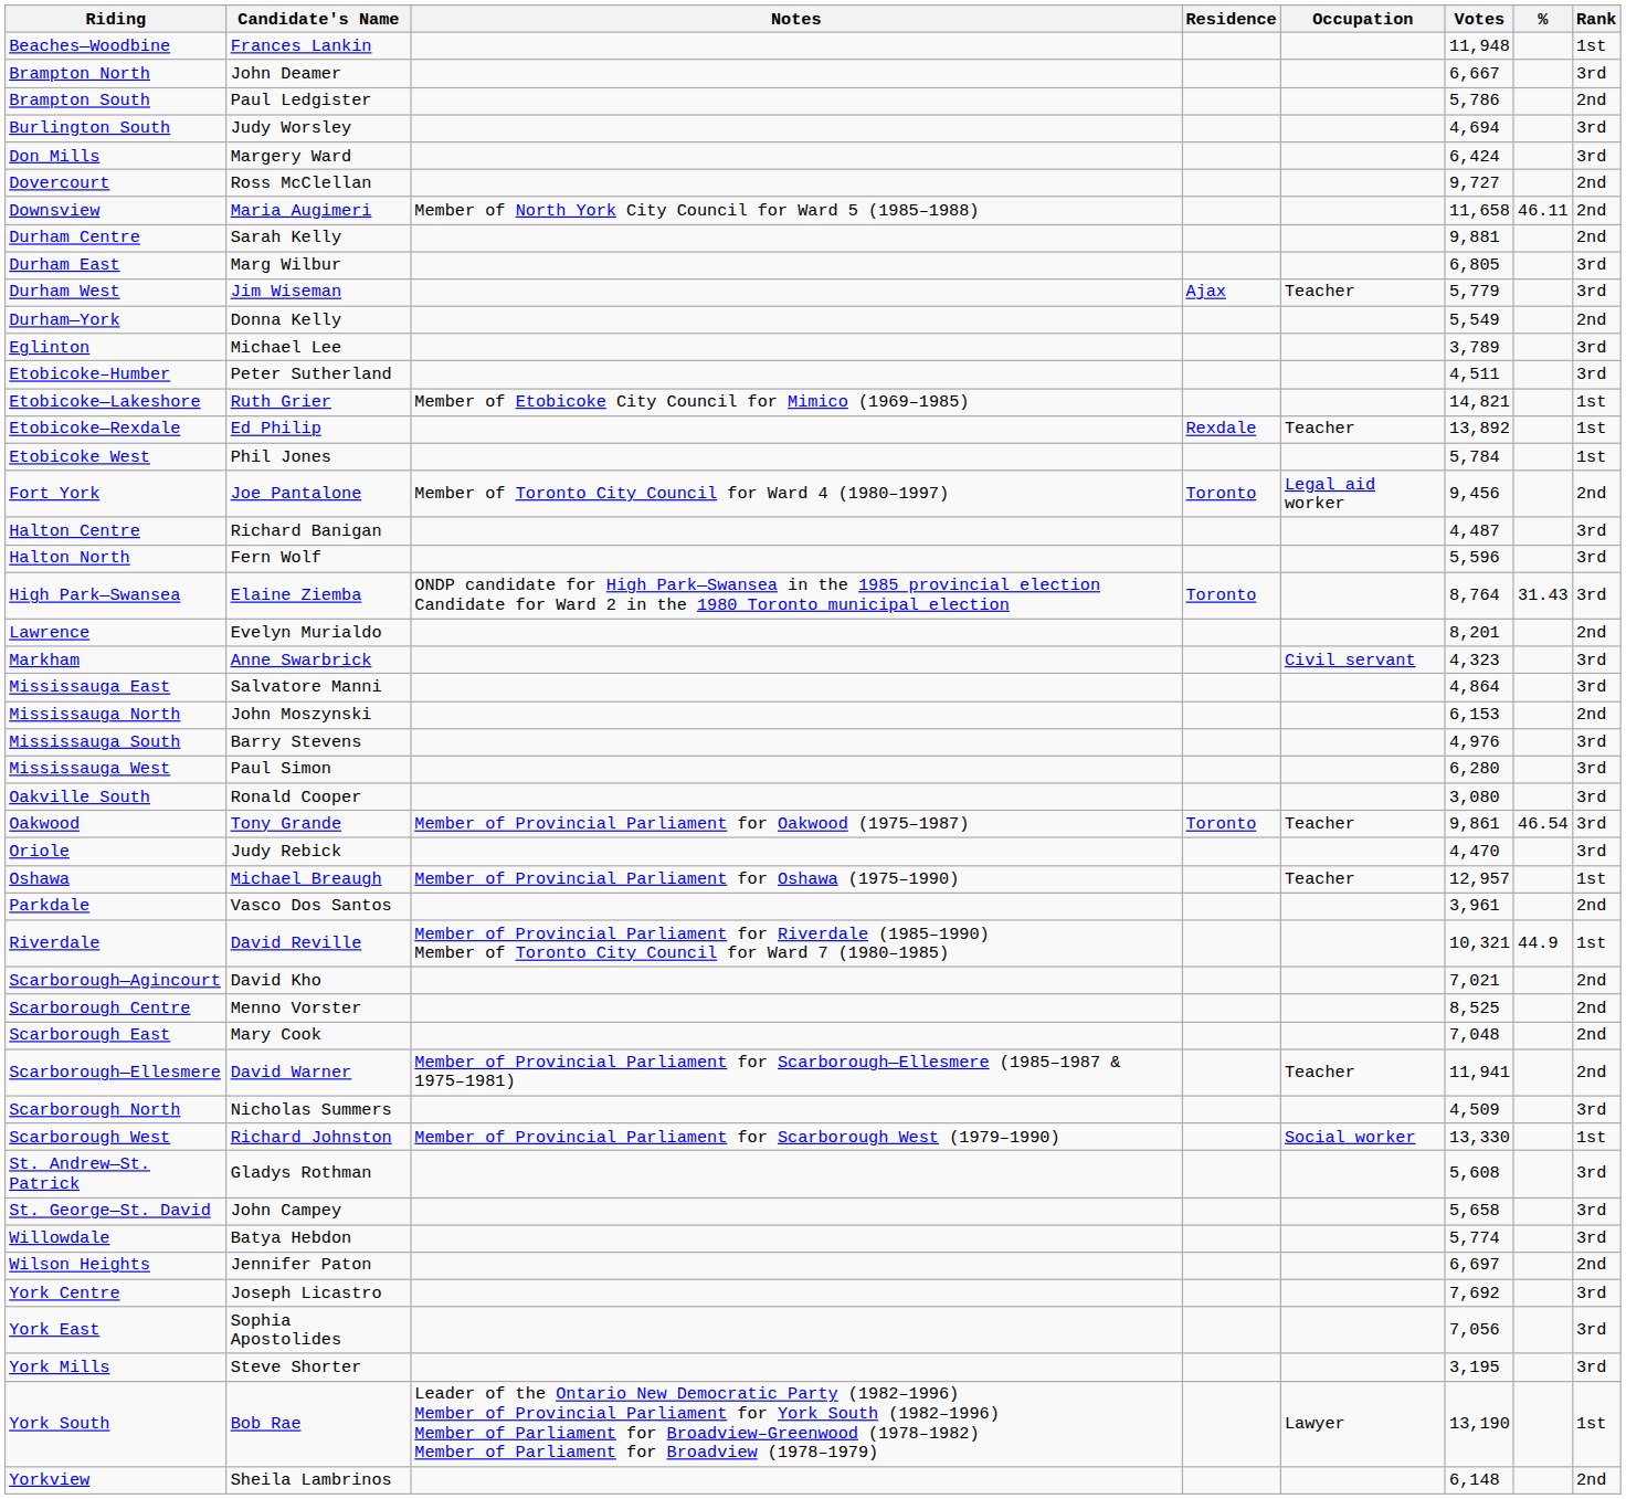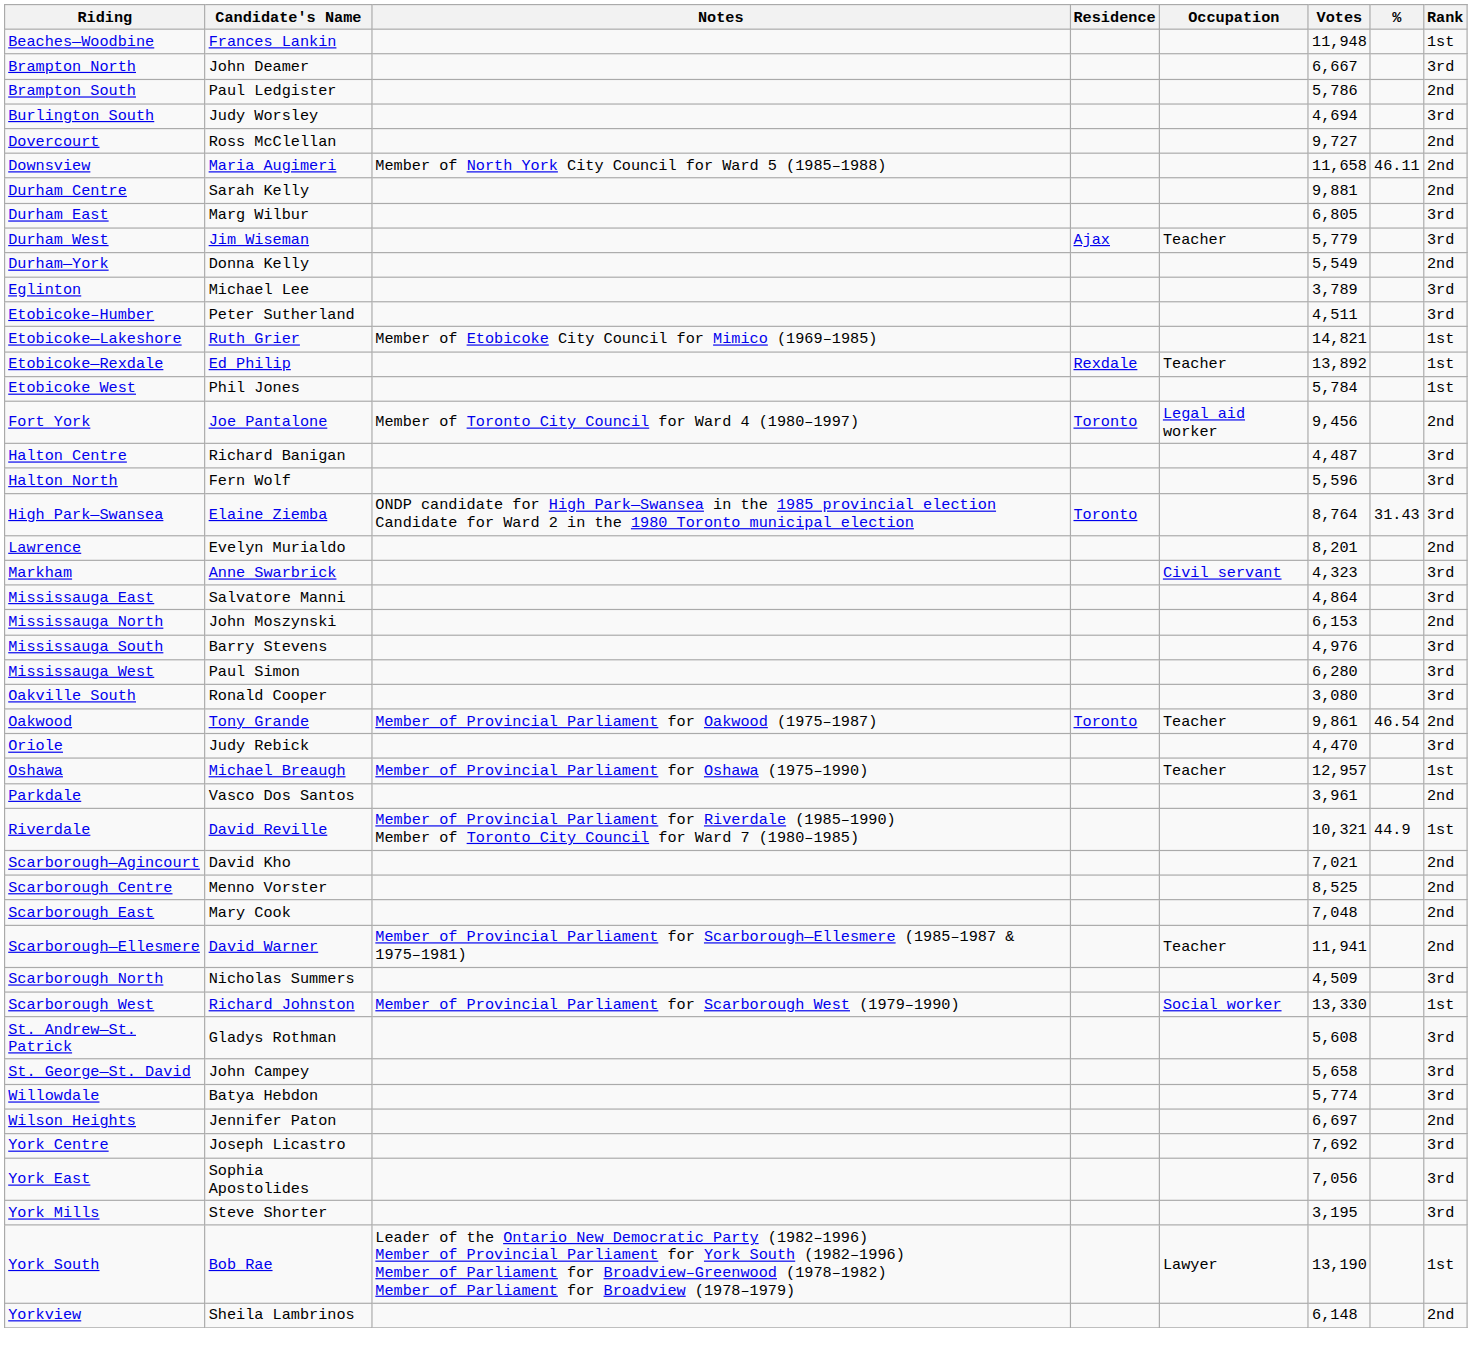 <table class="wikitable sortable">
 <tr>
 <th>Riding<br></th>
 <th>Candidate's Name</th>
 <th>Notes</th>
 <th>Residence</th>
 <th>Occupation</th>
 <th>Votes</th>
 <th>%</th>
 <th>Rank</th>
 </tr>
 <tr>
 <td><a href='#'>Beaches—Woodbine</a></td>
 <td><a href='#'>Frances Lankin</a></td>
 <td></td>
 <td></td>
 <td></td>
 <td>11,948</td>
 <td></td>
 <td>1st</td>
 </tr>
 <tr>
 <td><a href='#'>Brampton North</a></td>
 <td>John Deamer</td>
 <td></td>
 <td></td>
 <td></td>
 <td>6,667</td>
 <td></td>
 <td>3rd</td>
 </tr>
 <tr>
 <td><a href='#'>Brampton South</a></td>
 <td>Paul Ledgister</td>
 <td></td>
 <td></td>
 <td></td>
 <td>5,786</td>
 <td></td>
 <td>2nd</td>
 </tr>
 <tr>
 <td><a href='#'>Burlington South</a></td>
 <td>Judy Worsley</td>
 <td></td>
 <td></td>
 <td></td>
 <td>4,694</td>
-<td></td>
-<td>3rd</td>
-</tr>
-<tr>
-<td><a href='#'>Don Mills</a></td>
-<td>Margery Ward</td>
-<td></td>
-<td></td>
-<td></td>
-<td>6,424</td>
 <td></td>
 <td>3rd</td>
 </tr>
 <tr>
 <td><a href='#'>Dovercourt</a></td>
 <td>Ross McClellan</td>
 <td></td>
 <td></td>
 <td></td>
 <td>9,727</td>
 <td></td>
 <td>2nd</td>
 </tr>
 <tr>
 <td><a href='#'>Downsview</a></td>
 <td><a href='#'>Maria Augimeri</a></td>
 <td>Member of <a href='#'>North York</a> City Council for Ward 5 (1985–1988)</td>
 <td></td>
 <td></td>
 <td>11,658</td>
 <td>46.11</td>
 <td>2nd</td>
 </tr>
 <tr>
 <td><a href='#'>Durham Centre</a></td>
 <td>Sarah Kelly</td>
 <td></td>
 <td></td>
 <td></td>
 <td>9,881</td>
 <td></td>
 <td>2nd</td>
 </tr>
 <tr>
 <td><a href='#'>Durham East</a></td>
 <td>Marg Wilbur</td>
 <td></td>
 <td></td>
 <td></td>
 <td>6,805</td>
 <td></td>
 <td>3rd</td>
 </tr>
 <tr>
 <td><a href='#'>Durham West</a></td>
 <td><a href='#'>Jim Wiseman</a></td>
 <td></td>
 <td><a href='#'>Ajax</a></td>
 <td>Teacher</td>
 <td>5,779</td>
 <td></td>
 <td>3rd</td>
 </tr>
 <tr>
 <td><a href='#'>Durham—York</a></td>
 <td>Donna Kelly</td>
 <td></td>
 <td></td>
 <td></td>
 <td>5,549</td>
 <td></td>
 <td>2nd</td>
 </tr>
 <tr>
 <td><a href='#'>Eglinton</a></td>
 <td>Michael Lee</td>
 <td></td>
 <td></td>
 <td></td>
 <td>3,789</td>
 <td></td>
 <td>3rd</td>
 </tr>
 <tr>
 <td><a href='#'>Etobicoke–Humber</a></td>
 <td>Peter Sutherland</td>
 <td></td>
 <td></td>
 <td></td>
 <td>4,511</td>
 <td></td>
 <td>3rd</td>
 </tr>
 <tr>
 <td><a href='#'>Etobicoke—Lakeshore</a></td>
 <td><a href='#'>Ruth Grier</a></td>
 <td>Member of <a href='#'>Etobicoke</a> City Council for <a href='#'>Mimico</a> (1969–1985)</td>
 <td></td>
 <td></td>
 <td>14,821</td>
 <td></td>
 <td>1st</td>
 </tr>
 <tr>
 <td><a href='#'>Etobicoke—Rexdale</a></td>
 <td><a href='#'>Ed Philip</a></td>
 <td></td>
 <td><a href='#'>Rexdale</a></td>
 <td>Teacher</td>
 <td>13,892</td>
 <td></td>
 <td>1st</td>
 </tr>
 <tr>
 <td><a href='#'>Etobicoke West</a></td>
 <td>Phil Jones</td>
 <td></td>
 <td></td>
 <td></td>
 <td>5,784</td>
 <td></td>
 <td>1st</td>
 </tr>
 <tr>
 <td><a href='#'>Fort York</a></td>
 <td><a href='#'>Joe Pantalone</a></td>
 <td>Member of <a href='#'>Toronto City Council</a> for Ward 4 (1980–1997)</td>
 <td><a href='#'>Toronto</a></td>
 <td><a href='#'>Legal aid</a> worker</td>
 <td>9,456</td>
 <td></td>
 <td>2nd</td>
 </tr>
 <tr>
 <td><a href='#'>Halton Centre</a></td>
 <td>Richard Banigan</td>
 <td></td>
 <td></td>
 <td></td>
 <td>4,487</td>
 <td></td>
 <td>3rd</td>
 </tr>
 <tr>
 <td><a href='#'>Halton North</a></td>
 <td>Fern Wolf</td>
 <td></td>
 <td></td>
 <td></td>
 <td>5,596</td>
 <td></td>
 <td>3rd</td>
 </tr>
 <tr>
 <td><a href='#'>High Park—Swansea</a></td>
 <td><a href='#'>Elaine Ziemba</a></td>
 <td>ONDP candidate for <a href='#'>High Park—Swansea</a> in the <a href='#'>1985 provincial election</a> <br> Candidate for Ward 2 in the <a href='#'>1980 Toronto municipal election</a></td>
 <td><a href='#'>Toronto</a></td>
 <td></td>
 <td>8,764</td>
 <td>31.43</td>
 <td>3rd</td>
 </tr>
 <tr>
 <td><a href='#'>Lawrence</a></td>
 <td>Evelyn Murialdo</td>
 <td></td>
 <td></td>
 <td></td>
 <td>8,201</td>
 <td></td>
 <td>2nd</td>
 </tr>
 <tr>
 <td><a href='#'>Markham</a></td>
 <td><a href='#'>Anne Swarbrick</a></td>
 <td></td>
 <td></td>
 <td><a href='#'>Civil servant</a></td>
 <td>4,323</td>
 <td></td>
 <td>3rd</td>
 </tr>
 <tr>
 <td><a href='#'>Mississauga East</a></td>
 <td>Salvatore Manni</td>
 <td></td>
 <td></td>
 <td></td>
 <td>4,864</td>
 <td></td>
 <td>3rd</td>
 </tr>
 <tr>
 <td><a href='#'>Mississauga North</a></td>
 <td>John Moszynski</td>
 <td></td>
 <td></td>
 <td></td>
 <td>6,153</td>
 <td></td>
 <td>2nd</td>
 </tr>
 <tr>
 <td><a href='#'>Mississauga South</a></td>
 <td>Barry Stevens</td>
 <td></td>
 <td></td>
 <td></td>
 <td>4,976</td>
 <td></td>
 <td>3rd</td>
 </tr>
 <tr>
 <td><a href='#'>Mississauga West</a></td>
 <td>Paul Simon</td>
 <td></td>
 <td></td>
 <td></td>
 <td>6,280</td>
 <td></td>
 <td>3rd</td>
 </tr>
 <tr>
 <td><a href='#'>Oakville South</a></td>
 <td>Ronald Cooper</td>
 <td></td>
 <td></td>
 <td></td>
 <td>3,080</td>
 <td></td>
 <td>3rd</td>
 </tr>
 <tr>
 <td><a href='#'>Oakwood</a></td>
 <td><a href='#'>Tony Grande</a></td>
 <td><a href='#'>Member of Provincial Parliament</a> for <a href='#'>Oakwood</a> (1975–1987)</td>
 <td><a href='#'>Toronto</a></td>
 <td>Teacher</td>
 <td>9,861</td>
 <td>46.54</td>
-<td>3rd</td>
+<td>2nd</td>
 </tr>
 <tr>
 <td><a href='#'>Oriole</a></td>
 <td>Judy Rebick</td>
 <td></td>
 <td></td>
 <td></td>
 <td>4,470</td>
 <td></td>
 <td>3rd</td>
 </tr>
 <tr>
 <td><a href='#'>Oshawa</a></td>
 <td><a href='#'>Michael Breaugh</a></td>
 <td><a href='#'>Member of Provincial Parliament</a> for <a href='#'>Oshawa</a> (1975–1990)</td>
 <td></td>
 <td>Teacher</td>
 <td>12,957</td>
 <td></td>
 <td>1st</td>
 </tr>
 <tr>
 <td><a href='#'>Parkdale</a></td>
 <td>Vasco Dos Santos</td>
 <td></td>
 <td></td>
 <td></td>
 <td>3,961</td>
 <td></td>
 <td>2nd</td>
 </tr>
 <tr>
 <td><a href='#'>Riverdale</a></td>
 <td><a href='#'>David Reville</a></td>
 <td><a href='#'>Member of Provincial Parliament</a> for <a href='#'>Riverdale</a> (1985–1990) <br> Member of <a href='#'>Toronto City Council</a> for Ward 7 (1980–1985)</td>
 <td></td>
 <td></td>
 <td>10,321</td>
 <td>44.9</td>
 <td>1st</td>
 </tr>
 <tr>
 <td><a href='#'>Scarborough—Agincourt</a></td>
 <td>David Kho</td>
 <td></td>
 <td></td>
 <td></td>
 <td>7,021</td>
 <td></td>
 <td>2nd</td>
 </tr>
 <tr>
 <td><a href='#'>Scarborough Centre</a></td>
 <td>Menno Vorster</td>
 <td></td>
 <td></td>
 <td></td>
 <td>8,525</td>
 <td></td>
 <td>2nd</td>
 </tr>
 <tr>
 <td><a href='#'>Scarborough East</a></td>
 <td>Mary Cook</td>
 <td></td>
 <td></td>
 <td></td>
 <td>7,048</td>
 <td></td>
 <td>2nd</td>
 </tr>
 <tr>
 <td><a href='#'>Scarborough—Ellesmere</a></td>
 <td><a href='#'>David Warner</a></td>
 <td><a href='#'>Member of Provincial Parliament</a> for <a href='#'>Scarborough—Ellesmere</a> (1985–1987 & 1975–1981)</td>
 <td></td>
 <td>Teacher</td>
 <td>11,941</td>
 <td></td>
 <td>2nd</td>
 </tr>
 <tr>
 <td><a href='#'>Scarborough North</a></td>
 <td>Nicholas Summers</td>
 <td></td>
 <td></td>
 <td></td>
 <td>4,509</td>
 <td></td>
 <td>3rd</td>
 </tr>
 <tr>
 <td><a href='#'>Scarborough West</a></td>
 <td><a href='#'>Richard Johnston</a></td>
 <td><a href='#'>Member of Provincial Parliament</a> for <a href='#'>Scarborough West</a> (1979–1990)</td>
 <td></td>
 <td><a href='#'>Social worker</a></td>
 <td>13,330</td>
 <td></td>
 <td>1st</td>
 </tr>
 <tr>
 <td><a href='#'>St. Andrew—St. Patrick</a></td>
 <td>Gladys Rothman</td>
 <td></td>
 <td></td>
 <td></td>
 <td>5,608</td>
 <td></td>
 <td>3rd</td>
 </tr>
 <tr>
 <td><a href='#'>St. George—St. David</a></td>
 <td>John Campey</td>
 <td></td>
 <td></td>
 <td></td>
 <td>5,658</td>
 <td></td>
 <td>3rd</td>
 </tr>
 <tr>
 <td><a href='#'>Willowdale</a></td>
 <td>Batya Hebdon</td>
 <td></td>
 <td></td>
 <td></td>
 <td>5,774</td>
 <td></td>
 <td>3rd</td>
 </tr>
 <tr>
 <td><a href='#'>Wilson Heights</a></td>
 <td>Jennifer Paton</td>
 <td></td>
 <td></td>
 <td></td>
 <td>6,697</td>
 <td></td>
 <td>2nd</td>
 </tr>
 <tr>
 <td><a href='#'>York Centre</a></td>
 <td>Joseph Licastro</td>
 <td></td>
 <td></td>
 <td></td>
 <td>7,692</td>
 <td></td>
 <td>3rd</td>
 </tr>
 <tr>
 <td><a href='#'>York East</a></td>
 <td>Sophia Apostolides</td>
 <td></td>
 <td></td>
 <td></td>
 <td>7,056</td>
 <td></td>
 <td>3rd</td>
 </tr>
 <tr>
 <td><a href='#'>York Mills</a></td>
 <td>Steve Shorter</td>
 <td></td>
 <td></td>
 <td></td>
 <td>3,195</td>
 <td></td>
 <td>3rd</td>
 </tr>
 <tr>
 <td><a href='#'>York South</a></td>
 <td><a href='#'>Bob Rae</a></td>
 <td>Leader of the <a href='#'>Ontario New Democratic Party</a> (1982–1996) <br> <a href='#'>Member of Provincial Parliament</a> for <a href='#'>York South</a> (1982–1996) <br> <a href='#'>Member of Parliament</a> for <a href='#'>Broadview–Greenwood</a> (1978–1982) <br> <a href='#'>Member of Parliament</a> for <a href='#'>Broadview</a> (1978–1979)</td>
 <td></td>
 <td>Lawyer</td>
 <td>13,190</td>
 <td></td>
 <td>1st</td>
 </tr>
 <tr>
 <td><a href='#'>Yorkview</a></td>
 <td>Sheila Lambrinos</td>
 <td></td>
 <td></td>
 <td></td>
 <td>6,148</td>
 <td></td>
 <td>2nd</td>
 </tr>
 </table>
